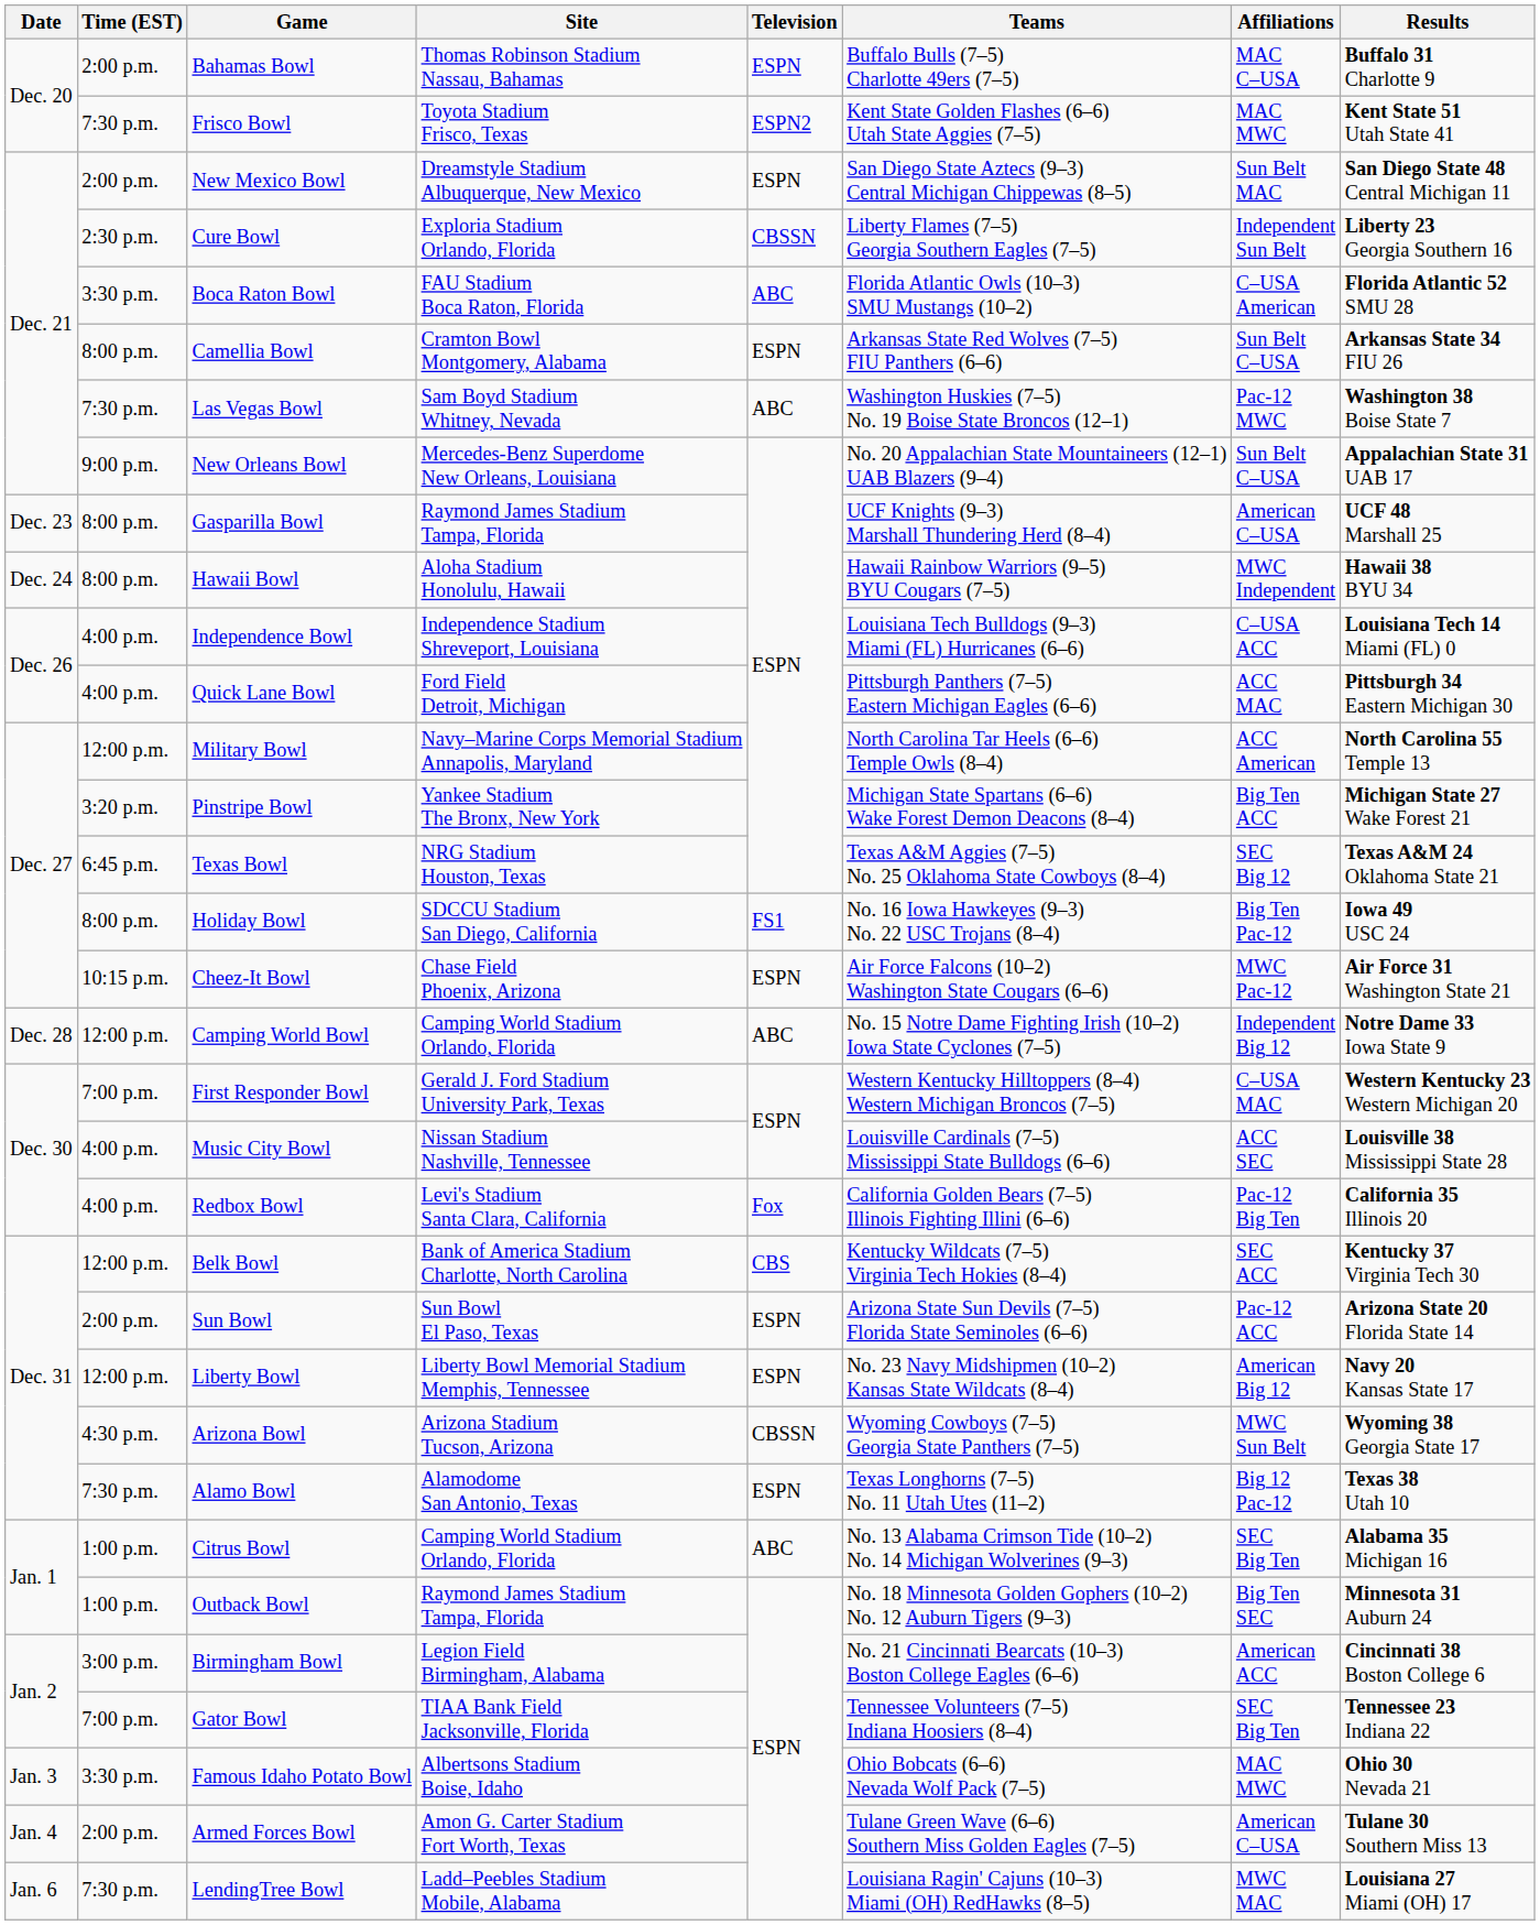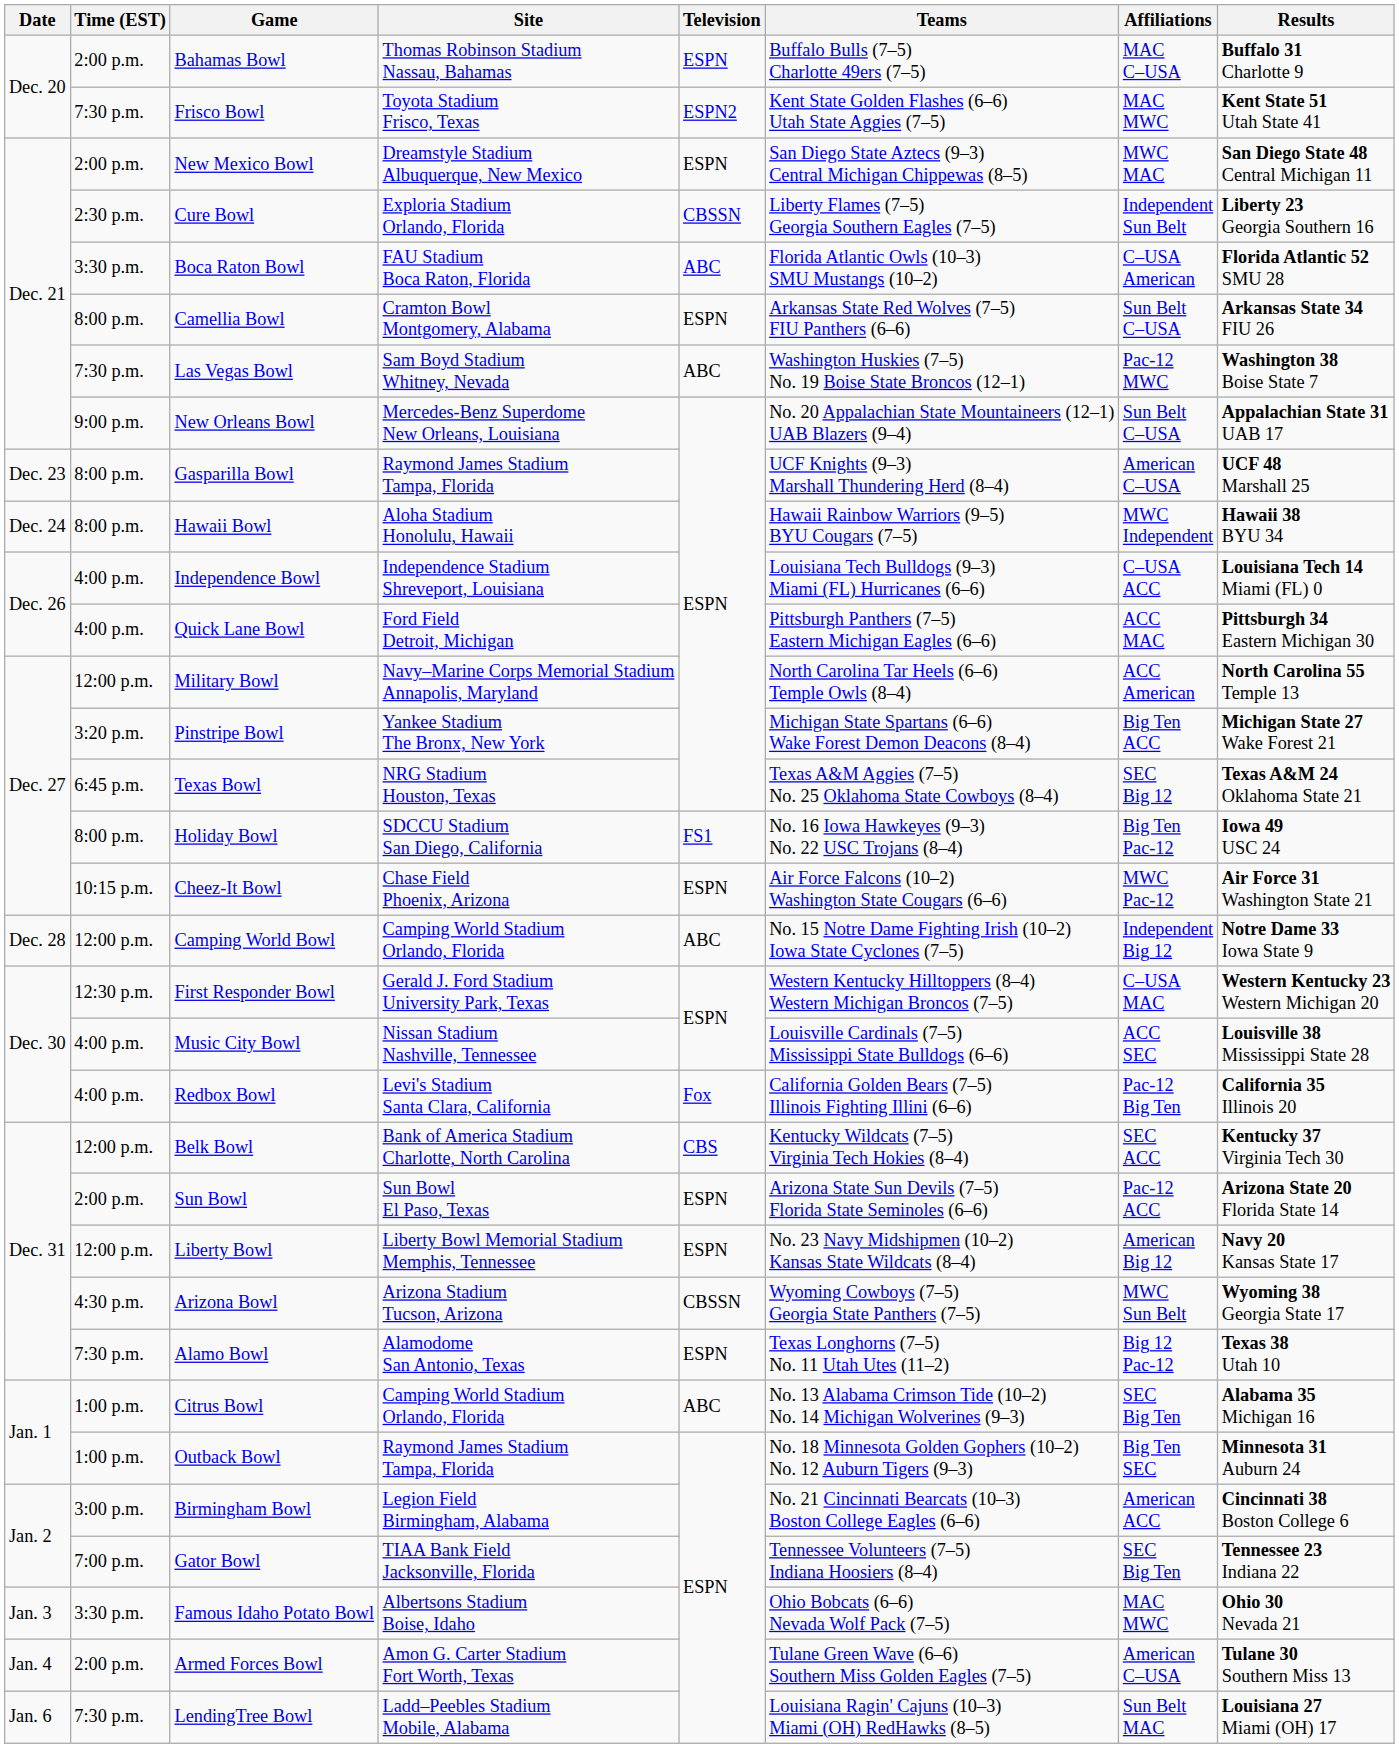 <table class="wikitable" style="font-size:90%">
 <tr>
 <th>Date</th>
 <th>Time (EST)</th>
 <th>Game</th>
 <th>Site</th>
 <th>Television</th>
 <th>Teams</th>
 <th>Affiliations</th>
 <th>Results</th>
 </tr>
 <tr>
 <td rowspan=2 style=white-space:nowrap>Dec. 20</td>
 <td>2:00 p.m.</td>
 <td><a href='#'>Bahamas Bowl</a></td>
 <td><a href='#'>Thomas Robinson Stadium</a><br><a href='#'>Nassau, Bahamas</a></td>
 <td><a href='#'>ESPN</a></td>
 <td><a href='#'>Buffalo Bulls</a> (7–5)<br><a href='#'>Charlotte 49ers</a> (7–5)</td>
 <td><a href='#'>MAC</a><br><a href='#'>C–USA</a></td>
 <td><strong>Buffalo 31</strong><br>Charlotte 9</td>
 </tr>
 <tr>
 <td>7:30 p.m.</td>
 <td><a href='#'>Frisco Bowl</a></td>
 <td><a href='#'>Toyota Stadium</a><br><a href='#'>Frisco, Texas</a></td>
 <td><a href='#'>ESPN2</a></td>
 <td><a href='#'>Kent State Golden Flashes</a> (6–6)<br><a href='#'>Utah State Aggies</a> (7–5)</td>
 <td><a href='#'>MAC</a><br><a href='#'>MWC</a></td>
 <td><strong>Kent State 51</strong><br>Utah State 41</td>
 </tr>
 <tr>
 <td rowspan=6 style=white-space:nowrap>Dec. 21</td>
 <td>2:00 p.m.</td>
 <td><a href='#'>New Mexico Bowl</a></td>
 <td><a href='#'>Dreamstyle Stadium</a><br><a href='#'>Albuquerque, New Mexico</a></td>
 <td>ESPN</td>
 <td><a href='#'>San Diego State Aztecs</a> (9–3)<br><a href='#'>Central Michigan Chippewas</a> (8–5)</td>
-<td><a href='#'>Sun Belt</a><br><a href='#'>MAC</a></td>
+<td><a href='#'>MWC</a><br><a href='#'>MAC</a></td>
 <td><strong>San Diego State 48</strong><br>Central Michigan 11</td>
 </tr>
 <tr>
 <td>2:30 p.m.</td>
 <td><a href='#'>Cure Bowl</a></td>
 <td><a href='#'>Exploria Stadium</a><br><a href='#'>Orlando, Florida</a></td>
 <td><a href='#'>CBSSN</a></td>
 <td><a href='#'>Liberty Flames</a> (7–5)<br><a href='#'>Georgia Southern Eagles</a> (7–5)</td>
 <td><a href='#'>Independent</a><br><a href='#'>Sun Belt</a></td>
 <td><strong>Liberty 23</strong><br>Georgia Southern 16</td>
 </tr>
 <tr>
 <td>3:30 p.m.</td>
 <td><a href='#'>Boca Raton Bowl</a></td>
 <td><a href='#'>FAU Stadium</a><br><a href='#'>Boca Raton, Florida</a></td>
 <td><a href='#'>ABC</a></td>
 <td><a href='#'>Florida Atlantic Owls</a> (10–3)<br><a href='#'>SMU Mustangs</a> (10–2)</td>
 <td><a href='#'>C–USA</a><br><a href='#'>American</a></td>
 <td><strong>Florida Atlantic 52</strong><br>SMU 28</td>
 </tr>
 <tr>
 <td>8:00 p.m.</td>
 <td><a href='#'>Camellia Bowl</a></td>
 <td><a href='#'>Cramton Bowl</a><br><a href='#'>Montgomery, Alabama</a></td>
 <td>ESPN</td>
 <td><a href='#'>Arkansas State Red Wolves</a> (7–5)<br><a href='#'>FIU Panthers</a> (6–6)</td>
 <td><a href='#'>Sun Belt</a><br><a href='#'>C–USA</a></td>
 <td><strong>Arkansas State 34</strong><br>FIU 26</td>
 </tr>
 <tr>
 <td>7:30 p.m.</td>
 <td><a href='#'>Las Vegas Bowl</a></td>
 <td><a href='#'>Sam Boyd Stadium</a><br><a href='#'>Whitney, Nevada</a></td>
 <td>ABC</td>
 <td><a href='#'>Washington Huskies</a> (7–5)<br>No. 19 <a href='#'>Boise State Broncos</a> (12–1)</td>
 <td><a href='#'>Pac-12</a><br><a href='#'>MWC</a></td>
 <td><strong>Washington 38</strong><br>Boise State 7</td>
 </tr>
 <tr>
 <td>9:00 p.m.</td>
 <td><a href='#'>New Orleans Bowl</a></td>
 <td><a href='#'>Mercedes-Benz Superdome</a><br><a href='#'>New Orleans, Louisiana</a></td>
 <td rowspan=8>ESPN</td>
 <td>No. 20 <a href='#'>Appalachian State Mountaineers</a> (12–1)<br><a href='#'>UAB Blazers</a> (9–4)</td>
 <td><a href='#'>Sun Belt</a><br><a href='#'>C–USA</a></td>
 <td><strong>Appalachian State 31</strong><br>UAB 17</td>
 </tr>
 <tr>
 <td>Dec. 23</td>
 <td>8:00 p.m.</td>
 <td><a href='#'>Gasparilla Bowl</a></td>
 <td><a href='#'>Raymond James Stadium</a><br><a href='#'>Tampa, Florida</a></td>
 <td><a href='#'>UCF Knights</a> (9–3)<br><a href='#'>Marshall Thundering Herd</a> (8–4)</td>
 <td><a href='#'>American</a><br><a href='#'>C–USA</a></td>
 <td><strong>UCF 48</strong><br>Marshall 25</td>
 </tr>
 <tr>
 <td>Dec. 24</td>
 <td>8:00 p.m.</td>
 <td><a href='#'>Hawaii Bowl</a></td>
 <td><a href='#'>Aloha Stadium</a><br><a href='#'>Honolulu, Hawaii</a></td>
 <td><a href='#'>Hawaii Rainbow Warriors</a> (9–5)<br><a href='#'>BYU Cougars</a> (7–5)</td>
 <td><a href='#'>MWC</a><br><a href='#'>Independent</a></td>
 <td><strong>Hawaii 38</strong><br>BYU 34</td>
 </tr>
 <tr>
 <td rowspan=2 style=white-space:nowrap>Dec. 26</td>
 <td>4:00 p.m.</td>
 <td><a href='#'>Independence Bowl</a></td>
 <td><a href='#'>Independence Stadium</a><br><a href='#'>Shreveport, Louisiana</a></td>
 <td><a href='#'>Louisiana Tech Bulldogs</a> (9–3)<br><a href='#'>Miami (FL) Hurricanes</a> (6–6)</td>
 <td><a href='#'>C–USA</a><br><a href='#'>ACC</a></td>
 <td><strong>Louisiana Tech 14</strong><br>Miami (FL) 0</td>
 </tr>
 <tr>
 <td>4:00 p.m.</td>
 <td><a href='#'>Quick Lane Bowl</a></td>
 <td><a href='#'>Ford Field</a><br><a href='#'>Detroit, Michigan</a></td>
 <td><a href='#'>Pittsburgh Panthers</a> (7–5)<br><a href='#'>Eastern Michigan Eagles</a> (6–6)</td>
 <td><a href='#'>ACC</a><br><a href='#'>MAC</a></td>
 <td><strong>Pittsburgh 34</strong><br>Eastern Michigan 30</td>
 </tr>
 <tr>
 <td rowspan=5 style=white-space:nowrap>Dec. 27</td>
 <td>12:00 p.m.</td>
 <td><a href='#'>Military Bowl</a></td>
 <td><a href='#'>Navy–Marine Corps Memorial Stadium</a><br><a href='#'>Annapolis, Maryland</a></td>
 <td><a href='#'>North Carolina Tar Heels</a> (6–6)<br><a href='#'>Temple Owls</a> (8–4)</td>
 <td><a href='#'>ACC</a><br><a href='#'>American</a></td>
 <td><strong>North Carolina 55</strong><br>Temple 13</td>
 </tr>
 <tr>
 <td>3:20 p.m.</td>
 <td><a href='#'>Pinstripe Bowl</a></td>
 <td><a href='#'>Yankee Stadium</a><br><a href='#'>The Bronx, New York</a></td>
 <td><a href='#'>Michigan State Spartans</a> (6–6)<br><a href='#'>Wake Forest Demon Deacons</a> (8–4)</td>
 <td><a href='#'>Big Ten</a><br><a href='#'>ACC</a></td>
 <td><strong>Michigan State 27</strong><br>Wake Forest 21</td>
 </tr>
 <tr>
 <td>6:45 p.m.</td>
 <td><a href='#'>Texas Bowl</a></td>
 <td><a href='#'>NRG Stadium</a><br><a href='#'>Houston, Texas</a></td>
 <td><a href='#'>Texas A&M Aggies</a> (7–5)<br>No. 25 <a href='#'>Oklahoma State Cowboys</a> (8–4)</td>
 <td><a href='#'>SEC</a><br><a href='#'>Big 12</a></td>
 <td><strong>Texas A&M 24</strong><br>Oklahoma State 21</td>
 </tr>
 <tr>
 <td>8:00 p.m.</td>
 <td><a href='#'>Holiday Bowl</a></td>
 <td><a href='#'>SDCCU Stadium</a><br><a href='#'>San Diego, California</a></td>
 <td><a href='#'>FS1</a></td>
 <td>No. 16 <a href='#'>Iowa Hawkeyes</a> (9–3)<br>No. 22 <a href='#'>USC Trojans</a> (8–4)</td>
 <td><a href='#'>Big Ten</a><br><a href='#'>Pac-12</a></td>
 <td><strong>Iowa 49</strong><br>USC 24</td>
 </tr>
 <tr>
 <td>10:15 p.m.</td>
 <td><a href='#'>Cheez-It Bowl</a></td>
 <td><a href='#'>Chase Field</a><br><a href='#'>Phoenix, Arizona</a></td>
 <td>ESPN</td>
 <td><a href='#'>Air Force Falcons</a> (10–2)<br> <a href='#'>Washington State Cougars</a> (6–6)</td>
 <td><a href='#'>MWC</a><br><a href='#'>Pac-12</a></td>
 <td><strong>Air Force 31</strong><br>Washington State 21</td>
 </tr>
 <tr>
 <td>Dec. 28</td>
 <td>12:00 p.m.</td>
 <td><a href='#'>Camping World Bowl</a></td>
 <td><a href='#'>Camping World Stadium</a><br><a href='#'>Orlando, Florida</a></td>
 <td>ABC</td>
 <td>No. 15 <a href='#'>Notre Dame Fighting Irish</a> (10–2)<br><a href='#'>Iowa State Cyclones</a> (7–5)</td>
 <td><a href='#'>Independent</a><br><a href='#'>Big 12</a></td>
 <td><strong>Notre Dame 33</strong><br>Iowa State 9</td>
 </tr>
 <tr>
 <td rowspan=3 style=white-space:nowrap>Dec. 30</td>
-<td>7:00 p.m.</td>
+<td>12:30 p.m.</td>
 <td><a href='#'>First Responder Bowl</a></td>
 <td><a href='#'>Gerald J. Ford Stadium</a><br><a href='#'>University Park, Texas</a></td>
 <td rowspan=2>ESPN</td>
 <td><a href='#'>Western Kentucky Hilltoppers</a> (8–4)<br><a href='#'>Western Michigan Broncos</a> (7–5)</td>
 <td><a href='#'>C–USA</a><br><a href='#'>MAC</a></td>
 <td><strong>Western Kentucky 23</strong><br>Western Michigan 20</td>
 </tr>
 <tr>
 <td>4:00 p.m.</td>
 <td><a href='#'>Music City Bowl</a></td>
 <td><a href='#'>Nissan Stadium</a><br><a href='#'>Nashville, Tennessee</a></td>
 <td><a href='#'>Louisville Cardinals</a> (7–5)<br><a href='#'>Mississippi State Bulldogs</a> (6–6)</td>
 <td><a href='#'>ACC</a><br><a href='#'>SEC</a></td>
 <td><strong>Louisville 38</strong><br>Mississippi State 28</td>
 </tr>
 <tr>
 <td>4:00 p.m.</td>
 <td><a href='#'>Redbox Bowl</a></td>
 <td><a href='#'>Levi's Stadium</a><br><a href='#'>Santa Clara, California</a></td>
 <td><a href='#'>Fox</a></td>
 <td><a href='#'>California Golden Bears</a> (7–5)<br><a href='#'>Illinois Fighting Illini</a> (6–6)</td>
 <td><a href='#'>Pac-12</a><br><a href='#'>Big Ten</a></td>
 <td><strong>California 35</strong><br>Illinois 20</td>
 </tr>
 <tr>
 <td rowspan=5 style=white-space:nowrap>Dec. 31</td>
 <td>12:00 p.m.</td>
 <td><a href='#'>Belk Bowl</a></td>
 <td><a href='#'>Bank of America Stadium</a><br><a href='#'>Charlotte, North Carolina</a></td>
 <td><a href='#'>CBS</a></td>
 <td><a href='#'>Kentucky Wildcats</a> (7–5)<br><a href='#'>Virginia Tech Hokies</a> (8–4)</td>
 <td><a href='#'>SEC</a><br><a href='#'>ACC</a></td>
 <td><strong>Kentucky 37</strong><br>Virginia Tech 30</td>
 </tr>
 <tr>
 <td>2:00 p.m.</td>
 <td><a href='#'>Sun Bowl</a></td>
 <td><a href='#'>Sun Bowl</a><br><a href='#'>El Paso, Texas</a></td>
 <td>ESPN</td>
 <td><a href='#'>Arizona State Sun Devils</a> (7–5)<br><a href='#'>Florida State Seminoles</a> (6–6)</td>
 <td><a href='#'>Pac-12</a><br><a href='#'>ACC</a></td>
 <td><strong>Arizona State 20</strong><br>Florida State 14</td>
 </tr>
 <tr>
 <td>12:00 p.m.</td>
 <td><a href='#'>Liberty Bowl</a></td>
 <td><a href='#'>Liberty Bowl Memorial Stadium</a><br><a href='#'>Memphis, Tennessee</a></td>
 <td>ESPN</td>
 <td>No. 23 <a href='#'>Navy Midshipmen</a> (10–2)<br><a href='#'>Kansas State Wildcats</a> (8–4)</td>
 <td><a href='#'>American</a><br><a href='#'>Big 12</a></td>
 <td><strong>Navy 20</strong><br>Kansas State 17</td>
 </tr>
 <tr>
 <td>4:30 p.m.</td>
 <td><a href='#'>Arizona Bowl</a></td>
 <td><a href='#'>Arizona Stadium</a><br><a href='#'>Tucson, Arizona</a></td>
 <td>CBSSN</td>
 <td><a href='#'>Wyoming Cowboys</a> (7–5)<br><a href='#'>Georgia State Panthers</a> (7–5)</td>
 <td><a href='#'>MWC</a><br><a href='#'>Sun Belt</a></td>
 <td><strong>Wyoming 38</strong><br>Georgia State 17</td>
 </tr>
 <tr>
 <td>7:30 p.m.</td>
 <td><a href='#'>Alamo Bowl</a></td>
 <td><a href='#'>Alamodome</a><br><a href='#'>San Antonio, Texas</a></td>
 <td>ESPN</td>
 <td><a href='#'>Texas Longhorns</a> (7–5)<br>No. 11 <a href='#'>Utah Utes</a> (11–2)</td>
 <td><a href='#'>Big 12</a><br><a href='#'>Pac-12</a></td>
 <td><strong>Texas 38</strong><br>Utah 10</td>
 </tr>
 <tr>
 <td rowspan=2 style=white-space:nowrap>Jan. 1</td>
 <td>1:00 p.m.</td>
 <td><a href='#'>Citrus Bowl</a></td>
 <td><a href='#'>Camping World Stadium</a><br><a href='#'>Orlando, Florida</a></td>
 <td>ABC</td>
 <td>No. 13 <a href='#'>Alabama Crimson Tide</a> (10–2)<br>No. 14 <a href='#'>Michigan Wolverines</a> (9–3)</td>
 <td><a href='#'>SEC</a><br><a href='#'>Big Ten</a></td>
 <td><strong>Alabama 35</strong><br>Michigan 16</td>
 </tr>
 <tr>
 <td>1:00 p.m.</td>
 <td><a href='#'>Outback Bowl</a></td>
 <td><a href='#'>Raymond James Stadium</a><br><a href='#'>Tampa, Florida</a></td>
 <td rowspan=6>ESPN</td>
 <td>No. 18 <a href='#'>Minnesota Golden Gophers</a> (10–2)<br>No. 12 <a href='#'>Auburn Tigers</a> (9–3)</td>
 <td><a href='#'>Big Ten</a><br><a href='#'>SEC</a></td>
 <td><strong>Minnesota 31</strong><br>Auburn 24</td>
 </tr>
 <tr>
 <td rowspan=2 style=white-space:nowrap>Jan. 2</td>
 <td>3:00 p.m.</td>
 <td><a href='#'>Birmingham Bowl</a></td>
 <td><a href='#'>Legion Field</a><br><a href='#'>Birmingham, Alabama</a></td>
 <td>No. 21 <a href='#'>Cincinnati Bearcats</a> (10–3)<br><a href='#'>Boston College Eagles</a> (6–6)</td>
 <td><a href='#'>American</a><br><a href='#'>ACC</a></td>
 <td><strong>Cincinnati 38</strong><br>Boston College 6</td>
 </tr>
 <tr>
 <td>7:00 p.m.</td>
 <td><a href='#'>Gator Bowl</a></td>
 <td><a href='#'>TIAA Bank Field</a><br><a href='#'>Jacksonville, Florida</a></td>
 <td><a href='#'>Tennessee Volunteers</a> (7–5)<br><a href='#'>Indiana Hoosiers</a> (8–4)</td>
 <td><a href='#'>SEC</a><br><a href='#'>Big Ten</a></td>
 <td><strong>Tennessee 23</strong><br>Indiana 22</td>
 </tr>
 <tr>
 <td>Jan. 3</td>
 <td>3:30 p.m.</td>
 <td><a href='#'>Famous Idaho Potato Bowl</a></td>
 <td><a href='#'>Albertsons Stadium</a><br><a href='#'>Boise, Idaho</a></td>
 <td><a href='#'>Ohio Bobcats</a> (6–6)<br><a href='#'>Nevada Wolf Pack</a> (7–5)</td>
 <td><a href='#'>MAC</a><br><a href='#'>MWC</a></td>
 <td><strong>Ohio 30</strong><br>Nevada 21</td>
 </tr>
 <tr>
 <td>Jan. 4</td>
 <td>2:00 p.m.</td>
 <td><a href='#'>Armed Forces Bowl</a></td>
 <td><a href='#'>Amon G. Carter Stadium</a><br><a href='#'>Fort Worth, Texas</a></td>
 <td><a href='#'>Tulane Green Wave</a> (6–6)<br><a href='#'>Southern Miss Golden Eagles</a> (7–5)</td>
 <td><a href='#'>American</a><br><a href='#'>C–USA</a></td>
 <td><strong>Tulane 30</strong><br>Southern Miss 13</td>
 </tr>
 <tr>
 <td>Jan. 6</td>
 <td>7:30 p.m.</td>
 <td><a href='#'>LendingTree Bowl</a></td>
 <td><a href='#'>Ladd–Peebles Stadium</a><br><a href='#'>Mobile, Alabama</a></td>
 <td><a href='#'>Louisiana Ragin' Cajuns</a> (10–3)<br><a href='#'>Miami (OH) RedHawks</a> (8–5)</td>
-<td><a href='#'>MWC</a><br><a href='#'>MAC</a></td>
+<td><a href='#'>Sun Belt</a><br><a href='#'>MAC</a></td>
 <td><strong>Louisiana 27</strong><br>Miami (OH) 17</td>
 </tr>
 </table>
